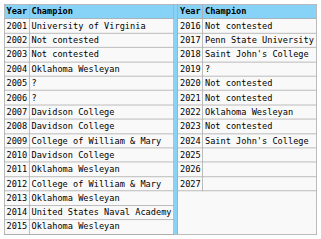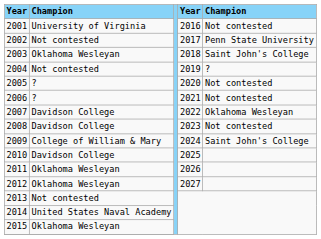 <table class="wikitable" style="font-size:85%;">
 <tr ! style="background-color: #87D3F8;">
 <td><strong>Year</strong></td>
 <td><strong>Champion</strong></td>
 <td rowspan=17></td>
 <td><strong>Year</strong></td>
 <td><strong>Champion</strong></td>
 </tr>
 <tr --->
 <td>2001</td>
 <td>University of Virginia</td>
 <td>2016</td>
 <td>Not contested</td>
 </tr>
 <tr --->
 <td>2002</td>
 <td>Not contested</td>
 <td>2017</td>
 <td>Penn State University</td>
 </tr>
 <tr --->
 <td>2003</td>
-<td>Not contested</td>
+<td>Oklahoma Wesleyan</td>
 <td>2018</td>
 <td>Saint John's College</td>
 </tr>
 <tr --->
 <td>2004</td>
-<td>Oklahoma Wesleyan</td>
+<td>Not contested</td>
 <td>2019</td>
 <td>?</td>
 </tr>
 <tr --->
 <td>2005</td>
 <td>?</td>
 <td>2020</td>
 <td>Not contested</td>
 </tr>
 <tr --->
 <td>2006</td>
 <td>?</td>
 <td>2021</td>
 <td>Not contested</td>
 </tr>
 <tr --->
 <td>2007</td>
 <td>Davidson College</td>
 <td>2022</td>
 <td>Oklahoma Wesleyan</td>
 </tr>
 <tr --->
 <td>2008</td>
 <td>Davidson College</td>
 <td>2023</td>
 <td>Not contested</td>
 </tr>
 <tr --->
 <td>2009</td>
 <td>College of William & Mary</td>
 <td>2024</td>
 <td>Saint John's College</td>
 </tr>
 <tr --->
 <td>2010</td>
 <td>Davidson College</td>
 <td>2025</td>
 <td></td>
 </tr>
 <tr --->
 <td>2011</td>
 <td>Oklahoma Wesleyan</td>
 <td>2026</td>
 <td></td>
 </tr>
 <tr --->
 <td>2012</td>
-<td>College of William & Mary</td>
+<td>Oklahoma Wesleyan</td>
 <td>2027</td>
 <td></td>
 </tr>
 <tr --->
 <td>2013</td>
-<td>Oklahoma Wesleyan</td>
+<td>Not contested</td>
 </tr>
 <tr --->
 <td>2014</td>
 <td>United States Naval Academy</td>
 </tr>
 <tr --->
 <td>2015</td>
 <td>Oklahoma Wesleyan</td>
 </tr>
 <tr --->
 </tr>
 </table>
